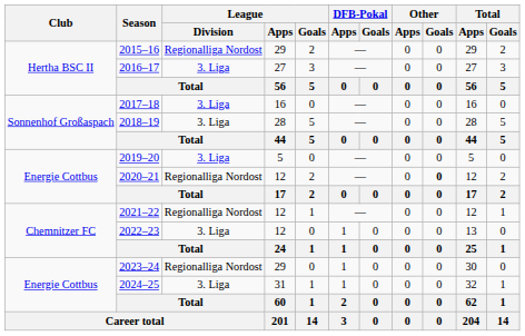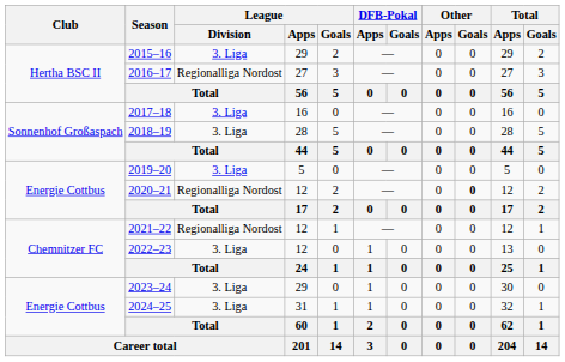 <table class="wikitable" style="text-align:center">
 <tr>
 <th rowspan="2">Club</th>
 <th rowspan="2">Season</th>
 <th colspan="3">League</th>
 <th colspan="2"><a href='#'>DFB-Pokal</a></th>
 <th colspan="2">Other</th>
 <th colspan="2">Total</th>
 </tr>
 <tr>
 <th>Division</th>
 <th>Apps</th>
 <th>Goals</th>
 <th>Apps</th>
 <th>Goals</th>
 <th>Apps</th>
 <th>Goals</th>
 <th>Apps</th>
 <th>Goals</th>
 </tr>
 <tr>
 <td rowspan="3"><a href='#'>Hertha BSC II</a></td>
 <td><a href='#'>2015–16</a></td>
-<td><a href='#'>Regionalliga Nordost</a></td>
+<td><a href='#'>3. Liga</a></td>
 <td>29</td>
 <td>2</td>
 <td colspan="2">—</td>
 <td>0</td>
 <td>0</td>
 <td>29</td>
 <td>2</td>
 </tr>
 <tr>
 <td><a href='#'>2016–17</a></td>
-<td><a href='#'>3. Liga</a></td>
+<td>Regionalliga Nordost</td>
 <td>27</td>
 <td>3</td>
 <td colspan="2">—</td>
 <td>0</td>
 <td>0</td>
 <td>27</td>
 <td>3</td>
 </tr>
 <tr>
 <th colspan="2">Total</th>
 <th>56</th>
 <th>5</th>
 <th>0</th>
 <th>0</th>
 <th>0</th>
 <th>0</th>
 <th>56</th>
 <th>5</th>
 </tr>
 <tr>
 <td rowspan="3"><a href='#'>Sonnenhof Großaspach</a></td>
 <td><a href='#'>2017–18</a></td>
 <td><a href='#'>3. Liga</a></td>
 <td>16</td>
 <td>0</td>
 <td colspan="2">—</td>
 <td>0</td>
 <td>0</td>
 <td>16</td>
 <td>0</td>
 </tr>
 <tr>
 <td><a href='#'>2018–19</a></td>
 <td>3. Liga</td>
 <td>28</td>
 <td>5</td>
 <td colspan="2">—</td>
 <td>0</td>
 <td>0</td>
 <td>28</td>
 <td>5</td>
 </tr>
 <tr>
 <th colspan="2">Total</th>
 <th>44</th>
 <th>5</th>
 <th>0</th>
 <th>0</th>
 <th>0</th>
 <th>0</th>
 <th>44</th>
 <th>5</th>
 </tr>
 <tr>
 <td rowspan="3"><a href='#'>Energie Cottbus</a></td>
 <td><a href='#'>2019–20</a></td>
 <td><a href='#'>3. Liga</a></td>
 <td>5</td>
 <td>0</td>
 <td colspan="2">—</td>
 <td>0</td>
 <td>0</td>
 <td>5</td>
 <td>0</td>
 </tr>
 <tr>
 <td><a href='#'>2020–21</a></td>
 <td>Regionalliga Nordost</td>
 <td>12</td>
 <td>2</td>
 <td colspan="2">—</td>
 <td>0</td>
 <td><strong>0</strong></td>
 <td>12</td>
 <td>2</td>
 </tr>
 <tr>
 <th colspan="2">Total</th>
 <th>17</th>
 <th>2</th>
 <th>0</th>
 <th>0</th>
 <th>0</th>
 <th>0</th>
 <th>17</th>
 <th>2</th>
 </tr>
 <tr>
 <td rowspan="3"><a href='#'>Chemnitzer FC</a></td>
 <td><a href='#'>2021–22</a></td>
 <td>Regionalliga Nordost</td>
 <td>12</td>
 <td>1</td>
 <td colspan="2">—</td>
 <td>0</td>
 <td>0</td>
 <td>12</td>
 <td>1</td>
 </tr>
 <tr>
 <td><a href='#'>2022–23</a></td>
 <td>3. Liga</td>
 <td>12</td>
 <td>0</td>
 <td>1</td>
 <td>0</td>
 <td>0</td>
 <td>0</td>
 <td>13</td>
 <td>0</td>
 </tr>
 <tr>
 <th colspan="2">Total</th>
 <th>24</th>
 <th>1</th>
 <th>1</th>
 <th>0</th>
 <th>0</th>
 <th>0</th>
 <th>25</th>
 <th>1</th>
 </tr>
 <tr>
 <td rowspan="3"><a href='#'>Energie Cottbus</a></td>
 <td><a href='#'>2023–24</a></td>
-<td>Regionalliga Nordost</td>
+<td>3. Liga</td>
 <td>29</td>
 <td>0</td>
 <td>1</td>
 <td>0</td>
 <td>0</td>
 <td>0</td>
 <td>30</td>
 <td>0</td>
 </tr>
 <tr>
 <td><a href='#'>2024–25</a></td>
 <td>3. Liga</td>
 <td>31</td>
 <td>1</td>
 <td>1</td>
 <td>0</td>
 <td>0</td>
 <td>0</td>
 <td>32</td>
 <td>1</td>
 </tr>
 <tr>
 <th colspan="2">Total</th>
 <th>60</th>
 <th>1</th>
 <th>2</th>
 <th>0</th>
 <th>0</th>
 <th>0</th>
 <th>62</th>
 <th>1</th>
 </tr>
 <tr>
 <th colspan="3">Career total</th>
 <th>201</th>
 <th>14</th>
 <th>3</th>
 <th>0</th>
 <th>0</th>
 <th>0</th>
 <th>204</th>
 <th>14</th>
 </tr>
 </table>
